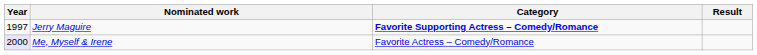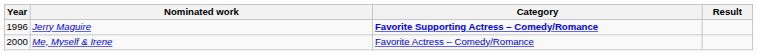 <table class="wikitable sortable">
 <tr>
 <th scope="col" style="width:1em;">Year</th>
 <th scope="col" style="width:39em;">Nominated work</th>
 <th scope="col" style="width:37em;">Category</th>
 <th scope="col" style="width:5em;">Result</th>
 </tr>
 <tr>
-<td>1997</td>
+<td>1996</td>
 <td><em><a href='#'>Jerry Maguire</a></em></td>
 <td><strong><a href='#'>Favorite Supporting Actress – Comedy/Romance</a></strong></td>
 <td></td>
 </tr>
 <tr>
-<td style="background: lavender;">2000</td>
+<td>2000</td>
 <td><em><a href='#'>Me, Myself & Irene</a></em></td>
 <td><a href='#'>Favorite Actress – Comedy/Romance</a></td>
 <td></td>
 </tr>
 </table>
